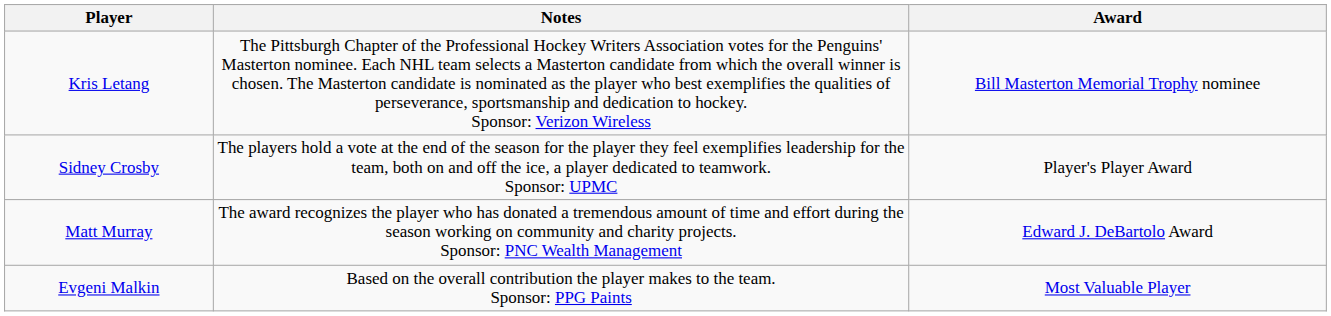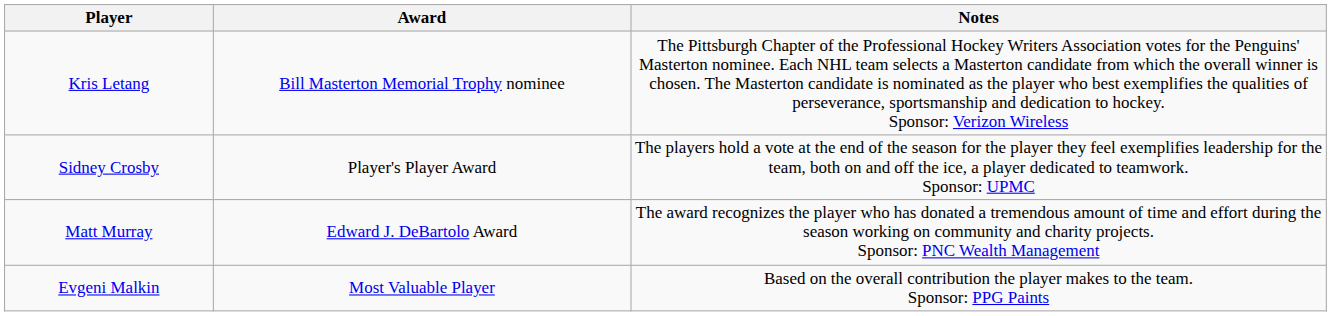 <table class="wikitable" border="1">
 <tr>
 <th width="15%">Player</th>
+<th width="30%">Award</th>
 <th width="50%">Notes</th>
-<th width="30%">Award</th>
 </tr>
 <tr style="text-align:center;">
 <td><a href='#'>Kris Letang</a></td>
+<td><a href='#'>Bill Masterton Memorial Trophy</a> nominee</td>
 <td>The Pittsburgh Chapter of the Professional Hockey Writers Association votes for the Penguins' Masterton nominee. Each NHL team selects a Masterton candidate from which the overall winner is chosen. The Masterton candidate is nominated as the player who best exemplifies the qualities of perseverance, sportsmanship and dedication to hockey. <br>Sponsor: <a href='#'>Verizon Wireless</a></td>
-<td><a href='#'>Bill Masterton Memorial Trophy</a> nominee</td>
 </tr>
 <tr style="text-align:center;">
 <td><a href='#'>Sidney Crosby</a></td>
+<td>Player's Player Award</td>
 <td>The players hold a vote at the end of the season for the player they feel exemplifies leadership for the team, both on and off the ice, a player dedicated to teamwork. <br>Sponsor: <a href='#'>UPMC</a></td>
-<td>Player's Player Award</td>
 </tr>
 <tr style="text-align:center;">
 <td><a href='#'>Matt Murray</a></td>
+<td><a href='#'>Edward J. DeBartolo</a> Award</td>
 <td>The award recognizes the player who has donated a tremendous amount of time and effort during the season working on community and charity projects. <br> Sponsor: <a href='#'>PNC Wealth Management</a></td>
-<td><a href='#'>Edward J. DeBartolo</a> Award</td>
 </tr>
 <tr style="text-align:center;">
 <td><a href='#'>Evgeni Malkin</a></td>
+<td><a href='#'>Most Valuable Player</a></td>
 <td>Based on the overall contribution the player makes to the team. <br> Sponsor: <a href='#'>PPG Paints</a></td>
-<td><a href='#'>Most Valuable Player</a></td>
 </tr>
 </table>
